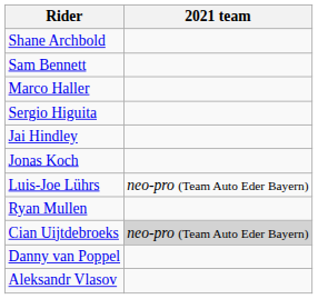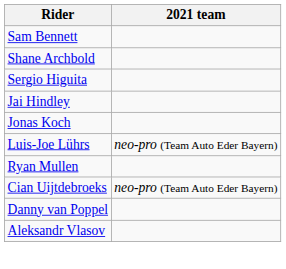 <table class="wikitable">
 <tr>
 <th>Rider</th>
 <th>2021 team</th>
 </tr>
 <tr>
-<td><a href='#'>Shane Archbold</a></td>
-<td></td>
-</tr>
-<tr>
 <td><a href='#'>Sam Bennett</a></td>
 <td></td>
 </tr>
 <tr>
-<td><a href='#'>Marco Haller</a></td>
+<td><a href='#'>Shane Archbold</a></td>
 <td></td>
 </tr>
 <tr>
 <td><a href='#'>Sergio Higuita</a></td>
 <td></td>
 </tr>
 <tr>
 <td><a href='#'>Jai Hindley</a></td>
 <td></td>
 </tr>
 <tr>
 <td><a href='#'>Jonas Koch</a></td>
 <td></td>
 </tr>
 <tr>
 <td><a href='#'>Luis-Joe Lührs</a></td>
 <td><em>neo-pro</em> <small>(Team Auto Eder Bayern)</small></td>
 </tr>
 <tr>
 <td><a href='#'>Ryan Mullen</a></td>
 <td></td>
 </tr>
 <tr>
 <td><a href='#'>Cian Uijtdebroeks</a></td>
-<td style="background: lightgrey;"><em>neo-pro</em> <small>(Team Auto Eder Bayern)</small></td>
+<td><em>neo-pro</em> <small>(Team Auto Eder Bayern)</small></td>
 </tr>
 <tr>
 <td><a href='#'>Danny van Poppel</a></td>
 <td></td>
 </tr>
 <tr>
 <td><a href='#'>Aleksandr Vlasov</a></td>
 <td></td>
 </tr>
 </table>
